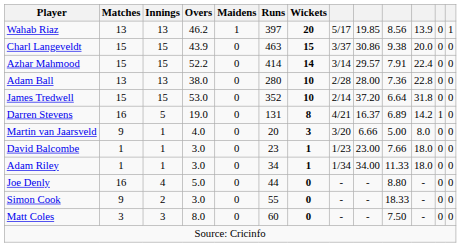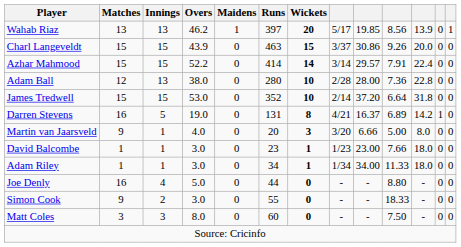 <table class="wikitable" style="text-align:center">
 <tr>
 <th>Player</th>
 <th>Matches</th>
 <th>Innings</th>
 <th>Overs</th>
 <th>Maidens</th>
 <th>Runs</th>
 <th>Wickets</th>
 <th></th>
 <th></th>
 <th></th>
 <th></th>
 <th></th>
 <th></th>
 </tr>
 <tr>
 <td align="left"><a href='#'>Wahab Riaz</a></td>
 <td>13</td>
 <td>13</td>
 <td>46.2</td>
 <td>1</td>
 <td>397</td>
 <td><strong>20</strong></td>
 <td>5/17</td>
 <td>19.85</td>
 <td>8.56</td>
 <td>13.9</td>
 <td>0</td>
 <td>1</td>
 </tr>
 <tr>
 <td align="left"><a href='#'>Charl Langeveldt</a></td>
 <td>15</td>
 <td>15</td>
 <td>43.9</td>
 <td>0</td>
 <td>463</td>
 <td><strong>15</strong></td>
 <td>3/37</td>
 <td>30.86</td>
-<td>9.38</td>
+<td>9.26</td>
 <td>20.0</td>
 <td>0</td>
 <td>0</td>
 </tr>
 <tr>
 <td align="left"><a href='#'>Azhar Mahmood</a></td>
 <td>15</td>
 <td>15</td>
 <td>52.2</td>
 <td>0</td>
 <td>414</td>
 <td><strong>14</strong></td>
 <td>3/14</td>
 <td>29.57</td>
 <td>7.91</td>
 <td>22.4</td>
 <td>0</td>
 <td>0</td>
 </tr>
 <tr>
 <td align="left"><a href='#'>Adam Ball</a></td>
-<td>13</td>
+<td>12</td>
 <td>13</td>
 <td>38.0</td>
 <td>0</td>
 <td>280</td>
 <td><strong>10</strong></td>
 <td>2/28</td>
 <td>28.00</td>
 <td>7.36</td>
 <td>22.8</td>
 <td>0</td>
 <td>0</td>
 </tr>
 <tr>
 <td align="left"><a href='#'>James Tredwell</a></td>
 <td>15</td>
 <td>15</td>
 <td>53.0</td>
 <td>0</td>
 <td>352</td>
 <td><strong>10</strong></td>
 <td>2/14</td>
 <td>37.20</td>
 <td>6.64</td>
 <td>31.8</td>
 <td>0</td>
 <td>0</td>
 </tr>
 <tr>
 <td align="left"><a href='#'>Darren Stevens</a></td>
 <td>16</td>
 <td>5</td>
 <td>19.0</td>
 <td>0</td>
 <td>131</td>
 <td><strong>8</strong></td>
 <td>4/21</td>
 <td>16.37</td>
 <td>6.89</td>
 <td>14.2</td>
 <td>1</td>
 <td>0</td>
 </tr>
 <tr>
 <td align="left"><a href='#'>Martin van Jaarsveld</a></td>
 <td>9</td>
 <td>1</td>
 <td>4.0</td>
 <td>0</td>
 <td>20</td>
 <td><strong>3</strong></td>
 <td>3/20</td>
 <td>6.66</td>
 <td>5.00</td>
 <td>8.0</td>
 <td>0</td>
 <td>0</td>
 </tr>
 <tr>
 <td align="left"><a href='#'>David Balcombe</a></td>
 <td>1</td>
 <td>1</td>
 <td>3.0</td>
 <td>0</td>
 <td>23</td>
 <td><strong>1</strong></td>
 <td>1/23</td>
 <td>23.00</td>
 <td>7.66</td>
 <td>18.0</td>
 <td>0</td>
 <td>0</td>
 </tr>
 <tr>
 <td align="left"><a href='#'>Adam Riley</a></td>
 <td>1</td>
 <td>1</td>
 <td>3.0</td>
 <td>0</td>
 <td>34</td>
 <td><strong>1</strong></td>
 <td>1/34</td>
 <td>34.00</td>
 <td>11.33</td>
 <td>18.0</td>
 <td>0</td>
 <td>0</td>
 </tr>
 <tr>
 <td align="left"><a href='#'>Joe Denly</a></td>
 <td>16</td>
 <td>4</td>
 <td>5.0</td>
 <td>0</td>
 <td>44</td>
 <td><strong>0</strong></td>
 <td>-</td>
 <td>-</td>
 <td>8.80</td>
 <td>-</td>
 <td>0</td>
 <td>0</td>
 </tr>
 <tr>
 <td align="left"><a href='#'>Simon Cook</a></td>
 <td>9</td>
 <td>2</td>
 <td>3.0</td>
 <td>0</td>
 <td>55</td>
 <td><strong>0</strong></td>
 <td>-</td>
 <td>-</td>
 <td>18.33</td>
 <td>-</td>
 <td>0</td>
 <td>0</td>
 </tr>
 <tr>
 <td align="left"><a href='#'>Matt Coles</a></td>
 <td>3</td>
 <td>3</td>
 <td>8.0</td>
 <td>0</td>
 <td>60</td>
 <td><strong>0</strong></td>
 <td>-</td>
 <td>-</td>
 <td>7.50</td>
 <td>-</td>
 <td>0</td>
 <td>0</td>
 </tr>
 <tr>
 <td colspan="14">Source: Cricinfo</td>
 </tr>
 </table>
